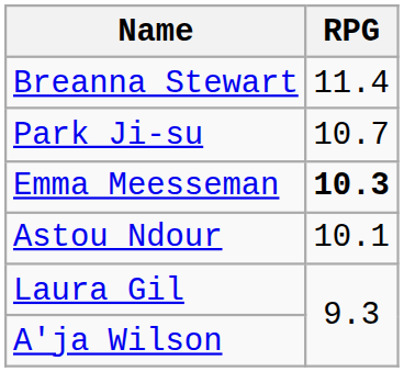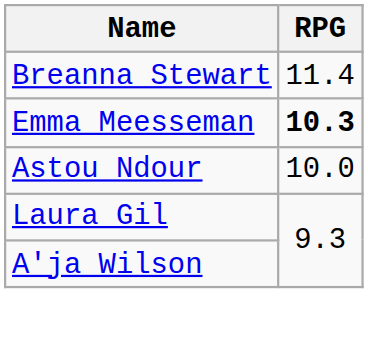 <table class="wikitable">
 <tr>
 <th>Name</th>
 <th>RPG</th>
 </tr>
 <tr>
 <td> <a href='#'>Breanna Stewart</a></td>
 <td align=center>11.4</td>
 </tr>
 <tr>
-<td> <a href='#'>Park Ji-su</a></td>
-<td align=center>10.7</td>
-</tr>
-<tr>
 <td> <a href='#'>Emma Meesseman</a></td>
 <td align=center><strong>10.3</strong></td>
 </tr>
 <tr>
 <td> <a href='#'>Astou Ndour</a></td>
-<td align=center>10.1</td>
+<td align=center>10.0</td>
 </tr>
 <tr>
 <td> <a href='#'>Laura Gil</a></td>
 <td align=center rowspan=2>9.3</td>
 </tr>
 <tr>
 <td> <a href='#'>A'ja Wilson</a></td>
 </tr>
 </table>
